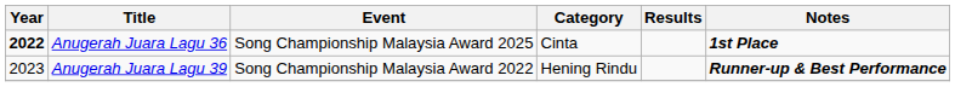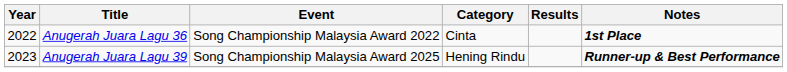 <table class="wikitable">
 <tr>
 <th>Year</th>
 <th>Title</th>
 <th>Event</th>
 <th>Category</th>
 <th>Results</th>
 <th>Notes</th>
 </tr>
 <tr>
-<td><strong>2022</strong></td>
+<td>2022</td>
 <td><em><a href='#'>Anugerah Juara Lagu 36</a></em></td>
-<td>Song Championship Malaysia Award 2025</td>
+<td>Song Championship Malaysia Award 2022</td>
 <td>Cinta</td>
 <td></td>
 <td><strong><em>1st Place</em></strong></td>
 </tr>
 <tr>
 <td>2023</td>
 <td><em><a href='#'>Anugerah Juara Lagu 39</a></em></td>
-<td>Song Championship Malaysia Award 2022</td>
+<td>Song Championship Malaysia Award 2025</td>
 <td>Hening Rindu</td>
 <td></td>
 <td><strong><em>Runner-up & Best Performance</em></strong></td>
 </tr>
 <tr>
 </tr>
 </table>
